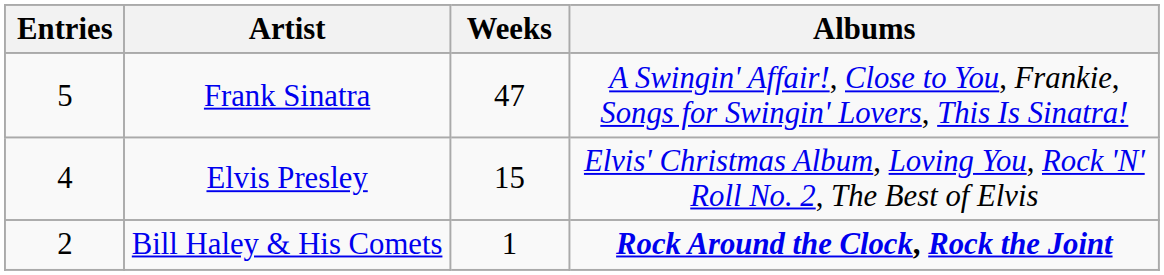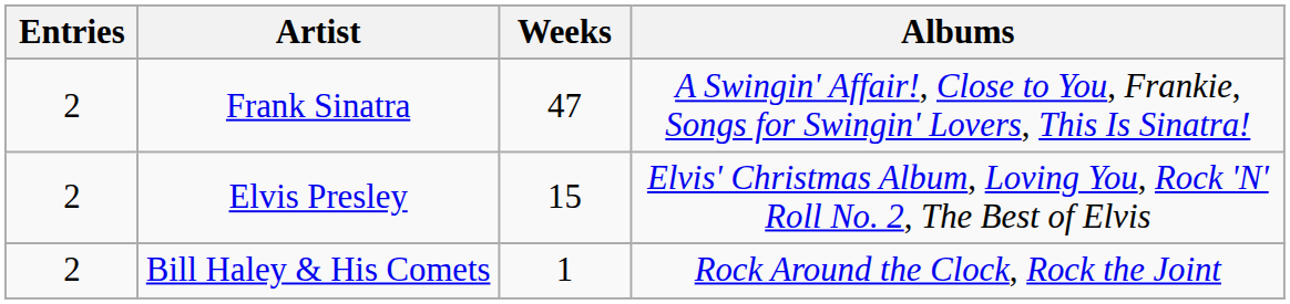 <table class="wikitable sortable" rowspan="2" style="text-align:center;" background: #f6e39c;>
 <tr>
 <th scope="col" style="width:55px;" data-sort-type="number">Entries</th>
 <th scope="col" style="text-align:center;">Artist</th>
 <th scope="col" style="width:55px;" data-sort-type="number">Weeks</th>
 <th scope="col" style="width:300px;">Albums</th>
 </tr>
 <tr>
-<td rowspan="1" style="text-align:center">5</td>
+<td rowspan="1" style="text-align:center">2</td>
 <td><a href='#'>Frank Sinatra</a> </td>
 <td>47</td>
 <td><em><a href='#'>A Swingin' Affair!</a></em>, <em><a href='#'>Close to You</a></em>, <em>Frankie</em>, <em><a href='#'>Songs for Swingin' Lovers</a></em>, <em><a href='#'>This Is Sinatra!</a></em></td>
 </tr>
 <tr>
-<td rowspan="1" style="text-align:center">4</td>
+<td rowspan="1" style="text-align:center">2</td>
 <td><a href='#'>Elvis Presley</a></td>
 <td>15</td>
 <td><em><a href='#'>Elvis' Christmas Album</a></em>, <em><a href='#'>Loving You</a></em>, <em><a href='#'>Rock 'N' Roll No. 2</a></em>, <em>The Best of Elvis</em></td>
 </tr>
 <tr>
 <td rowspan="1" style="text-align:center">2</td>
 <td><a href='#'>Bill Haley & His Comets</a> </td>
 <td>1</td>
-<td><strong><em><a href='#'>Rock Around the Clock</a></em>, <em><a href='#'>Rock the Joint</a></em></strong></td>
+<td><em><a href='#'>Rock Around the Clock</a></em>, <em><a href='#'>Rock the Joint</a></em></td>
 </tr>
 </table>
